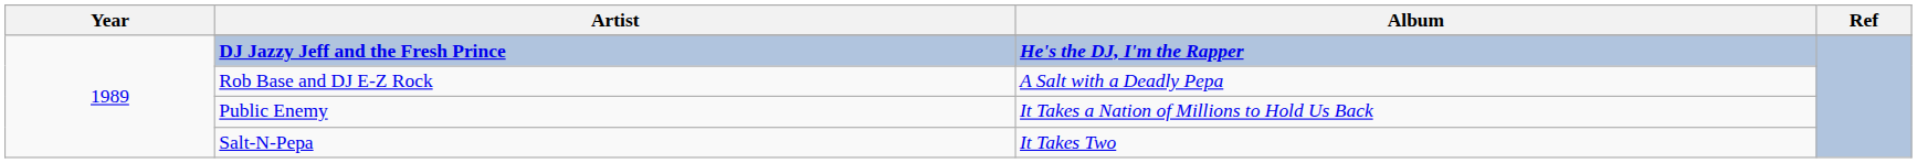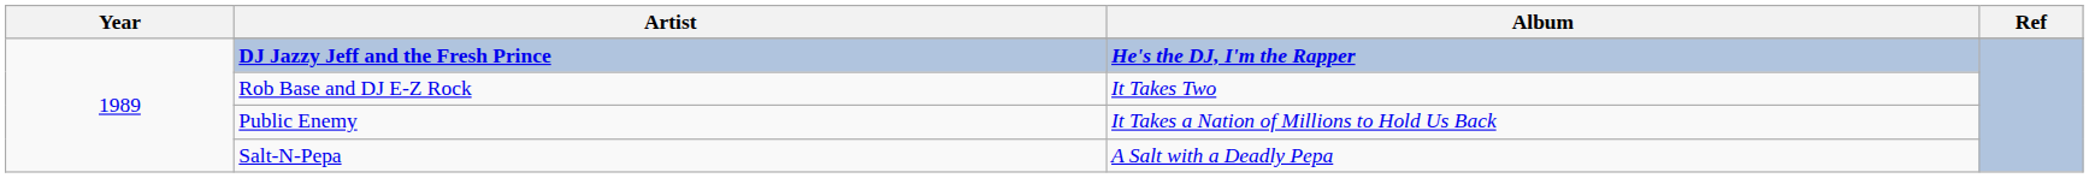 <table class="wikitable" style="width:100%;">
 <tr style="background:#bebebe;">
 <th style="width:11%;">Year</th>
 <th style="width:42%;">Artist</th>
 <th style="width:42%;">Album</th>
 <th style="width:5%;">Ref</th>
 </tr>
 <tr>
 <td rowspan="5" align="center"><a href='#'>1989</a></td>
 </tr>
 <tr style="background:#B0C4DE">
 <td><strong><a href='#'>DJ Jazzy Jeff and the Fresh Prince</a></strong></td>
 <td><strong><em><a href='#'>He's the DJ, I'm the Rapper</a></em></strong></td>
 <td rowspan="5" align="center"></td>
 </tr>
 <tr>
 <td><a href='#'>Rob Base and DJ E-Z Rock</a></td>
-<td><em><a href='#'>A Salt with a Deadly Pepa</a></em></td>
+<td><em><a href='#'>It Takes Two</a></em></td>
 </tr>
 <tr>
 <td><a href='#'>Public Enemy</a></td>
 <td><em><a href='#'>It Takes a Nation of Millions to Hold Us Back</a></em></td>
 </tr>
 <tr>
 <td><a href='#'>Salt-N-Pepa</a></td>
-<td><em><a href='#'>It Takes Two</a></em></td>
+<td><em><a href='#'>A Salt with a Deadly Pepa</a></em></td>
 </tr>
 </table>
